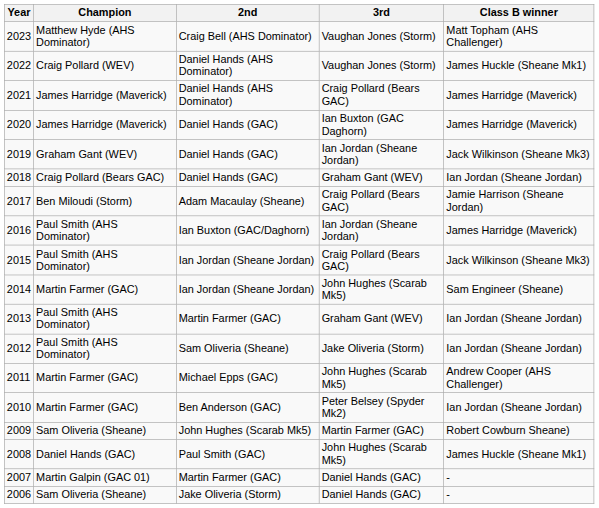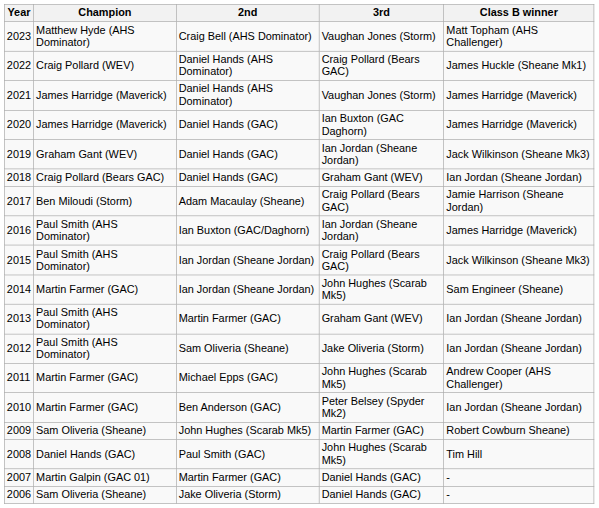 <table class="wikitable">
 <tr>
 <th>Year</th>
 <th>Champion</th>
 <th>2nd</th>
 <th>3rd</th>
 <th>Class B winner</th>
 </tr>
 <tr>
 <td>2023</td>
 <td>Matthew Hyde (AHS Dominator)</td>
 <td>Craig Bell (AHS Dominator)</td>
 <td>Vaughan Jones (Storm)</td>
 <td>Matt Topham (AHS Challenger)</td>
 </tr>
 <tr>
 <td>2022</td>
 <td>Craig Pollard (WEV)</td>
 <td>Daniel Hands (AHS Dominator)</td>
-<td>Vaughan Jones (Storm)</td>
+<td>Craig Pollard (Bears GAC)</td>
 <td>James Huckle (Sheane Mk1)</td>
 </tr>
 <tr>
 <td>2021</td>
 <td>James Harridge (Maverick)</td>
 <td>Daniel Hands (AHS Dominator)</td>
-<td>Craig Pollard (Bears GAC)</td>
+<td>Vaughan Jones (Storm)</td>
 <td>James Harridge (Maverick)</td>
 </tr>
 <tr>
 <td>2020</td>
 <td>James Harridge (Maverick)</td>
 <td>Daniel Hands (GAC)</td>
 <td>Ian Buxton (GAC Daghorn)</td>
 <td>James Harridge (Maverick)</td>
 </tr>
 <tr>
 <td>2019</td>
 <td>Graham Gant (WEV)</td>
 <td>Daniel Hands (GAC)</td>
 <td>Ian Jordan (Sheane Jordan)</td>
 <td>Jack Wilkinson (Sheane Mk3)</td>
 </tr>
 <tr>
 <td>2018</td>
 <td>Craig Pollard (Bears GAC)</td>
 <td>Daniel Hands (GAC)</td>
 <td>Graham Gant (WEV)</td>
 <td>Ian Jordan (Sheane Jordan)</td>
 </tr>
 <tr>
 <td>2017</td>
 <td>Ben Miloudi (Storm)</td>
 <td>Adam Macaulay (Sheane)</td>
 <td>Craig Pollard (Bears GAC)</td>
 <td>Jamie Harrison (Sheane Jordan)</td>
 </tr>
 <tr>
 <td>2016</td>
 <td>Paul Smith (AHS Dominator)</td>
 <td>Ian Buxton (GAC/Daghorn)</td>
 <td>Ian Jordan (Sheane Jordan)</td>
 <td>James Harridge (Maverick)</td>
 </tr>
 <tr>
 <td>2015</td>
 <td>Paul Smith (AHS Dominator)</td>
 <td>Ian Jordan (Sheane Jordan)</td>
 <td>Craig Pollard (Bears GAC)</td>
 <td>Jack Wilkinson (Sheane Mk3)</td>
 </tr>
 <tr>
 <td>2014</td>
 <td>Martin Farmer (GAC)</td>
 <td>Ian Jordan (Sheane Jordan)</td>
 <td>John Hughes (Scarab Mk5)</td>
 <td>Sam Engineer (Sheane)</td>
 </tr>
 <tr>
 <td>2013</td>
 <td>Paul Smith (AHS Dominator)</td>
 <td>Martin Farmer (GAC)</td>
 <td>Graham Gant (WEV)</td>
 <td>Ian Jordan (Sheane Jordan)</td>
 </tr>
 <tr>
 <td>2012</td>
 <td>Paul Smith (AHS Dominator)</td>
 <td>Sam Oliveria (Sheane)</td>
 <td>Jake Oliveria (Storm)</td>
 <td>Ian Jordan (Sheane Jordan)</td>
 </tr>
 <tr>
 <td>2011</td>
 <td>Martin Farmer (GAC)</td>
 <td>Michael Epps (GAC)</td>
 <td>John Hughes (Scarab Mk5)</td>
 <td>Andrew Cooper (AHS Challenger)</td>
 </tr>
 <tr>
 <td>2010</td>
 <td>Martin Farmer (GAC)</td>
 <td>Ben Anderson (GAC)</td>
 <td>Peter Belsey (Spyder Mk2)</td>
 <td>Ian Jordan (Sheane Jordan)</td>
 </tr>
 <tr>
 <td>2009</td>
 <td>Sam Oliveria (Sheane)</td>
 <td>John Hughes (Scarab Mk5)</td>
 <td>Martin Farmer (GAC)</td>
 <td>Robert Cowburn Sheane)</td>
 </tr>
 <tr>
 <td>2008</td>
 <td>Daniel Hands (GAC)</td>
 <td>Paul Smith (GAC)</td>
 <td>John Hughes (Scarab Mk5)</td>
-<td>James Huckle (Sheane Mk1)</td>
+<td>Tim Hill</td>
 </tr>
 <tr>
 <td>2007</td>
 <td>Martin Galpin (GAC 01)</td>
 <td>Martin Farmer (GAC)</td>
 <td>Daniel Hands (GAC)</td>
 <td>-</td>
 </tr>
 <tr>
 <td>2006</td>
 <td>Sam Oliveria (Sheane)</td>
 <td>Jake Oliveria (Storm)</td>
 <td>Daniel Hands (GAC)</td>
 <td>-</td>
 </tr>
 </table>
